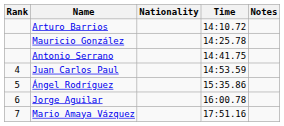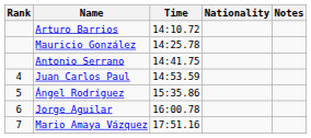 <table class="wikitable sortable" style="text-align:center">
 <tr>
 <th>Rank</th>
 <th>Name</th>
+<th>Time</th>
 <th>Nationality</th>
-<th>Time</th>
 <th>Notes</th>
 </tr>
 <tr>
 <td align=center></td>
 <td align=left><a href='#'>Arturo Barrios</a></td>
+<td>14:10.72</td>
 <td align=left></td>
-<td>14:10.72</td>
 <td></td>
 </tr>
 <tr>
 <td align=center></td>
 <td align=left><a href='#'>Mauricio González</a></td>
+<td>14:25.78</td>
 <td align=left></td>
-<td>14:25.78</td>
 <td></td>
 </tr>
 <tr>
 <td align=center></td>
 <td align=left><a href='#'>Antonio Serrano</a></td>
+<td>14:41.75</td>
 <td align=left></td>
-<td>14:41.75</td>
 <td></td>
 </tr>
 <tr>
 <td align=center>4</td>
 <td align=left><a href='#'>Juan Carlos Paul</a></td>
+<td>14:53.59</td>
 <td align=left></td>
-<td>14:53.59</td>
 <td></td>
 </tr>
 <tr>
 <td align=center>5</td>
 <td align=left><a href='#'>Ángel Rodríguez</a></td>
+<td>15:35.86</td>
 <td align=left></td>
-<td>15:35.86</td>
 <td></td>
 </tr>
 <tr>
 <td align=center>6</td>
 <td align=left><a href='#'>Jorge Aguilar</a></td>
+<td>16:00.78</td>
 <td align=left></td>
-<td>16:00.78</td>
 <td></td>
 </tr>
 <tr>
 <td align=center>7</td>
 <td align=left><a href='#'>Mario Amaya Vázquez</a></td>
+<td>17:51.16</td>
 <td align=left></td>
-<td>17:51.16</td>
 <td></td>
 </tr>
 </table>
